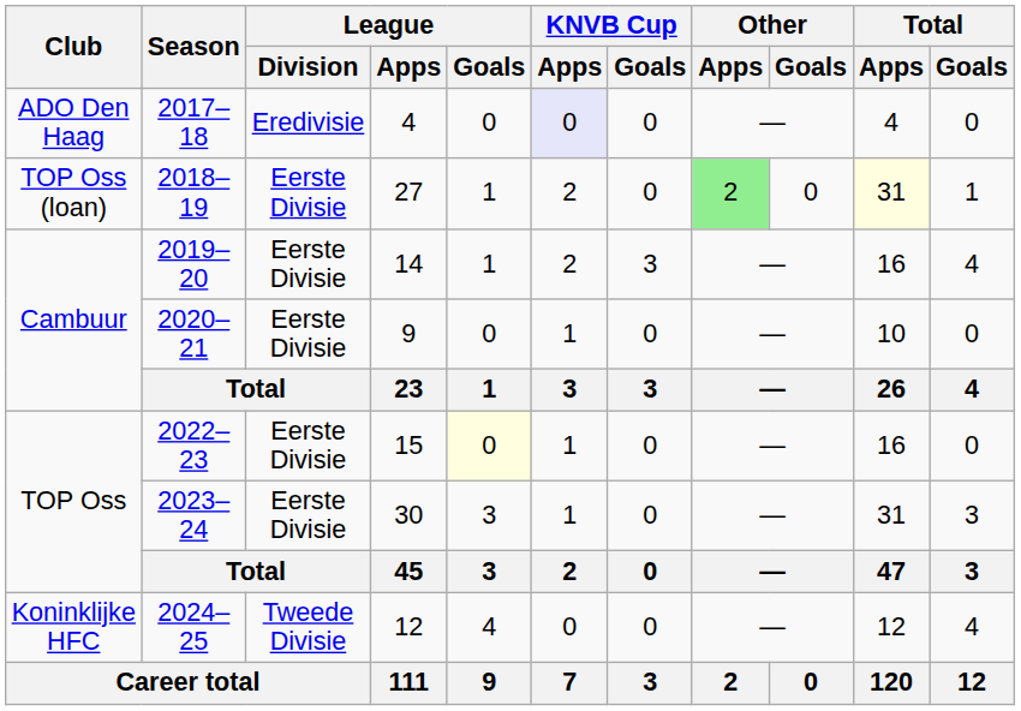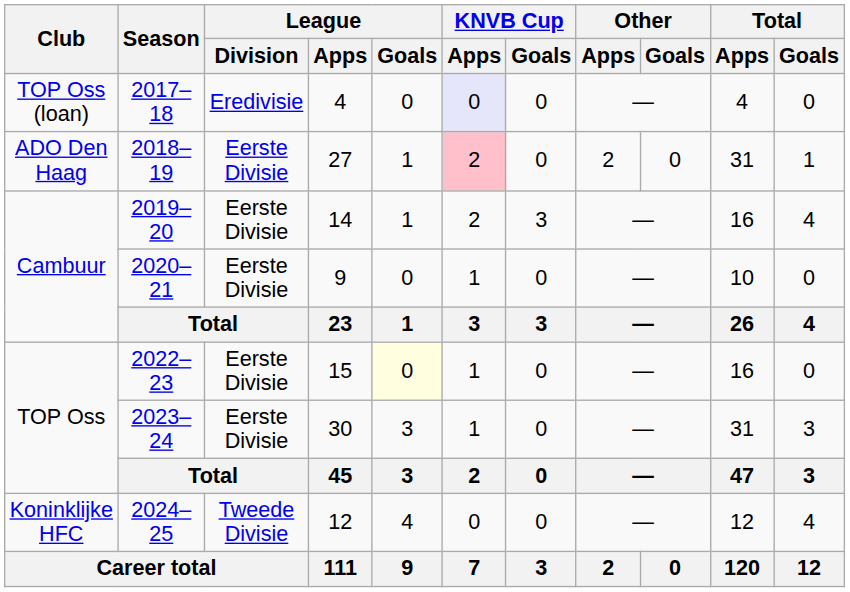 <table class="wikitable" style="text-align:center">
 <tr>
 <th rowspan="2">Club</th>
 <th rowspan="2">Season</th>
 <th colspan="3">League</th>
 <th colspan="2"><a href='#'>KNVB Cup</a></th>
 <th colspan="2">Other</th>
 <th colspan="2">Total</th>
 </tr>
 <tr>
 <th>Division</th>
 <th>Apps</th>
 <th>Goals</th>
 <th>Apps</th>
 <th>Goals</th>
 <th>Apps</th>
 <th>Goals</th>
 <th>Apps</th>
 <th>Goals</th>
 </tr>
 <tr>
-<td><a href='#'>ADO Den Haag</a></td>
+<td><a href='#'>TOP Oss</a> (loan)</td>
 <td><a href='#'>2017–18</a></td>
 <td><a href='#'>Eredivisie</a></td>
 <td>4</td>
 <td>0</td>
 <td style="background: lavender;">0</td>
 <td>0</td>
 <td colspan="2">—</td>
 <td>4</td>
 <td>0</td>
 </tr>
 <tr>
-<td><a href='#'>TOP Oss</a> (loan)</td>
+<td><a href='#'>ADO Den Haag</a></td>
 <td><a href='#'>2018–19</a></td>
 <td><a href='#'>Eerste Divisie</a></td>
 <td>27</td>
 <td>1</td>
+<td style="background: pink;">2</td>
+<td>0</td>
 <td>2</td>
 <td>0</td>
-<td style="background: lightgreen;">2</td>
-<td>0</td>
-<td style="background: lightyellow;">31</td>
+<td>31</td>
 <td>1</td>
 </tr>
 <tr>
 <td rowspan="3"><a href='#'>Cambuur</a></td>
 <td><a href='#'>2019–20</a></td>
 <td>Eerste Divisie</td>
 <td>14</td>
 <td>1</td>
 <td>2</td>
 <td>3</td>
 <td colspan="2">—</td>
 <td>16</td>
 <td>4</td>
 </tr>
 <tr>
 <td><a href='#'>2020–21</a></td>
 <td>Eerste Divisie</td>
 <td>9</td>
 <td>0</td>
 <td>1</td>
 <td>0</td>
 <td colspan="2">—</td>
 <td>10</td>
 <td>0</td>
 </tr>
 <tr>
 <th colspan="2">Total</th>
 <th>23</th>
 <th>1</th>
 <th>3</th>
 <th>3</th>
 <th colspan="2">—</th>
 <th>26</th>
 <th>4</th>
 </tr>
 <tr>
 <td rowspan="3">TOP Oss</td>
 <td><a href='#'>2022–23</a></td>
 <td>Eerste Divisie</td>
 <td>15</td>
 <td style="background: lightyellow;">0</td>
 <td>1</td>
 <td>0</td>
 <td colspan="2">—</td>
 <td>16</td>
 <td>0</td>
 </tr>
 <tr>
 <td><a href='#'>2023–24</a></td>
 <td>Eerste Divisie</td>
 <td>30</td>
 <td>3</td>
 <td>1</td>
 <td>0</td>
 <td colspan="2">—</td>
 <td>31</td>
 <td>3</td>
 </tr>
 <tr>
 <th colspan="2">Total</th>
 <th>45</th>
 <th>3</th>
 <th>2</th>
 <th>0</th>
 <th colspan="2">—</th>
 <th>47</th>
 <th>3</th>
 </tr>
 <tr>
 <td rowspan="1"><a href='#'>Koninklijke HFC</a></td>
 <td><a href='#'>2024–25</a></td>
 <td><a href='#'>Tweede Divisie</a></td>
 <td>12</td>
 <td>4</td>
 <td>0</td>
 <td>0</td>
 <td colspan="2">—</td>
 <td>12</td>
 <td>4</td>
 </tr>
 <tr>
 <th colspan="3">Career total</th>
 <th>111</th>
 <th>9</th>
 <th>7</th>
 <th>3</th>
 <th>2</th>
 <th>0</th>
 <th>120</th>
 <th>12</th>
 </tr>
 </table>
